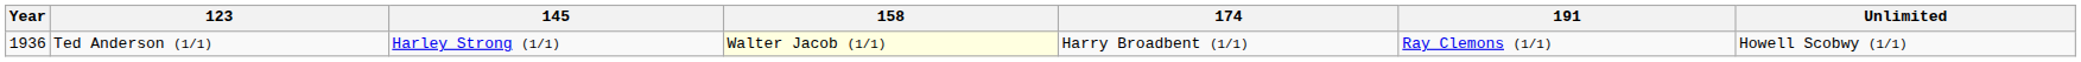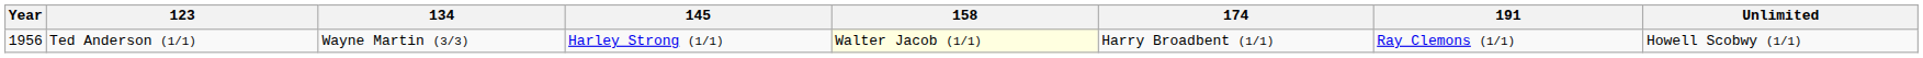 <table class="wikitable sortable" style="font-size: 90%">
 <tr>
 <th>Year</th>
 <th width=300>123</th>
+<th width=275>134</th>
 <th width=300>145</th>
 <th width=300>158</th>
 <th width=300>174</th>
 <th width=300>191</th>
 <th width=300>Unlimited</th>
 </tr>
 <tr>
-<td>1936</td>
+<td>1956</td>
 <td>Ted Anderson <small>(1/1)</small></td>
+<td>Wayne Martin <small>(3/3)</small></td>
 <td><a href='#'>Harley Strong</a> <small>(1/1)</small></td>
 <td style="background: lightyellow;">Walter Jacob <small>(1/1)</small></td>
 <td>Harry Broadbent <small>(1/1)</small></td>
 <td><a href='#'>Ray Clemons</a> <small>(1/1)</small></td>
 <td>Howell Scobwy <small>(1/1)</small></td>
 </tr>
 </table>
